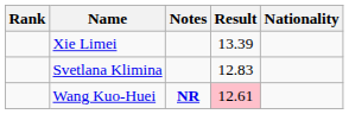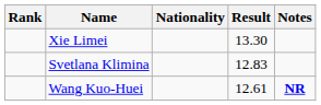 <table class="wikitable sortable" style="text-align:center;font-size:95%">
 <tr>
 <th>Rank</th>
 <th>Name</th>
+<th>Nationality</th>
+<th>Result</th>
 <th>Notes</th>
-<th>Result</th>
-<th>Nationality</th>
 </tr>
 <tr>
 <td></td>
 <td style="text-align:left;"><a href='#'>Xie Limei</a></td>
+<td style="text-align:left;"></td>
+<td>13.30</td>
 <td></td>
-<td>13.39</td>
-<td style="text-align:left;"></td>
 </tr>
 <tr>
 <td></td>
 <td style="text-align:left;"><a href='#'>Svetlana Klimina</a></td>
+<td style="text-align:left;"></td>
+<td>12.83</td>
 <td></td>
-<td>12.83</td>
-<td style="text-align:left;"></td>
 </tr>
 <tr>
 <td></td>
 <td style="text-align:left;"><a href='#'>Wang Kuo-Huei</a></td>
+<td style="text-align:left;"></td>
+<td>12.61</td>
 <td><strong><a href='#'>NR</a></strong></td>
-<td style="background: pink;">12.61</td>
-<td style="text-align:left;"></td>
 </tr>
 </table>
